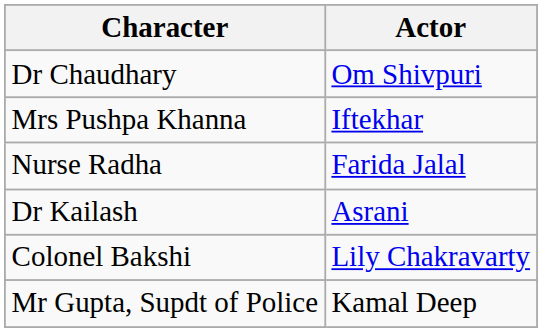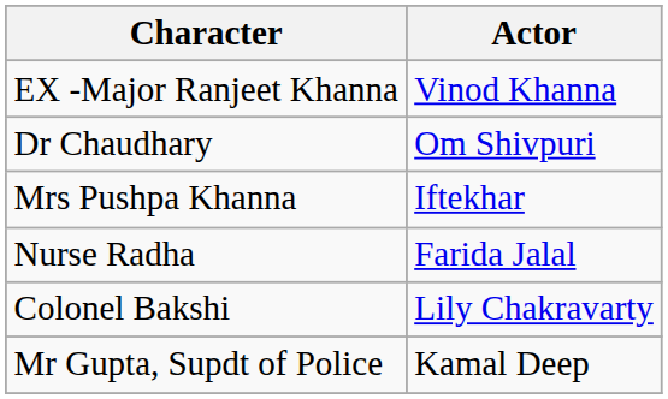 <table class="wikitable">
 <tr>
 <th>Character</th>
 <th>Actor</th>
+</tr>
+<tr>
+<td>EX -Major Ranjeet Khanna</td>
+<td><a href='#'>Vinod Khanna</a></td>
 </tr>
 <tr>
 <td>Dr Chaudhary</td>
 <td><a href='#'>Om Shivpuri</a></td>
 </tr>
 <tr>
 <td>Mrs Pushpa Khanna</td>
 <td><a href='#'>Iftekhar</a></td>
 </tr>
 <tr>
 <td>Nurse Radha</td>
 <td><a href='#'>Farida Jalal</a></td>
 </tr>
 <tr>
-<td>Dr Kailash</td>
-<td><a href='#'>Asrani</a></td>
-</tr>
-<tr>
 <td>Colonel Bakshi</td>
 <td><a href='#'>Lily Chakravarty</a></td>
 </tr>
 <tr>
 <td>Mr Gupta, Supdt of Police</td>
 <td>Kamal Deep</td>
 </tr>
 </table>
